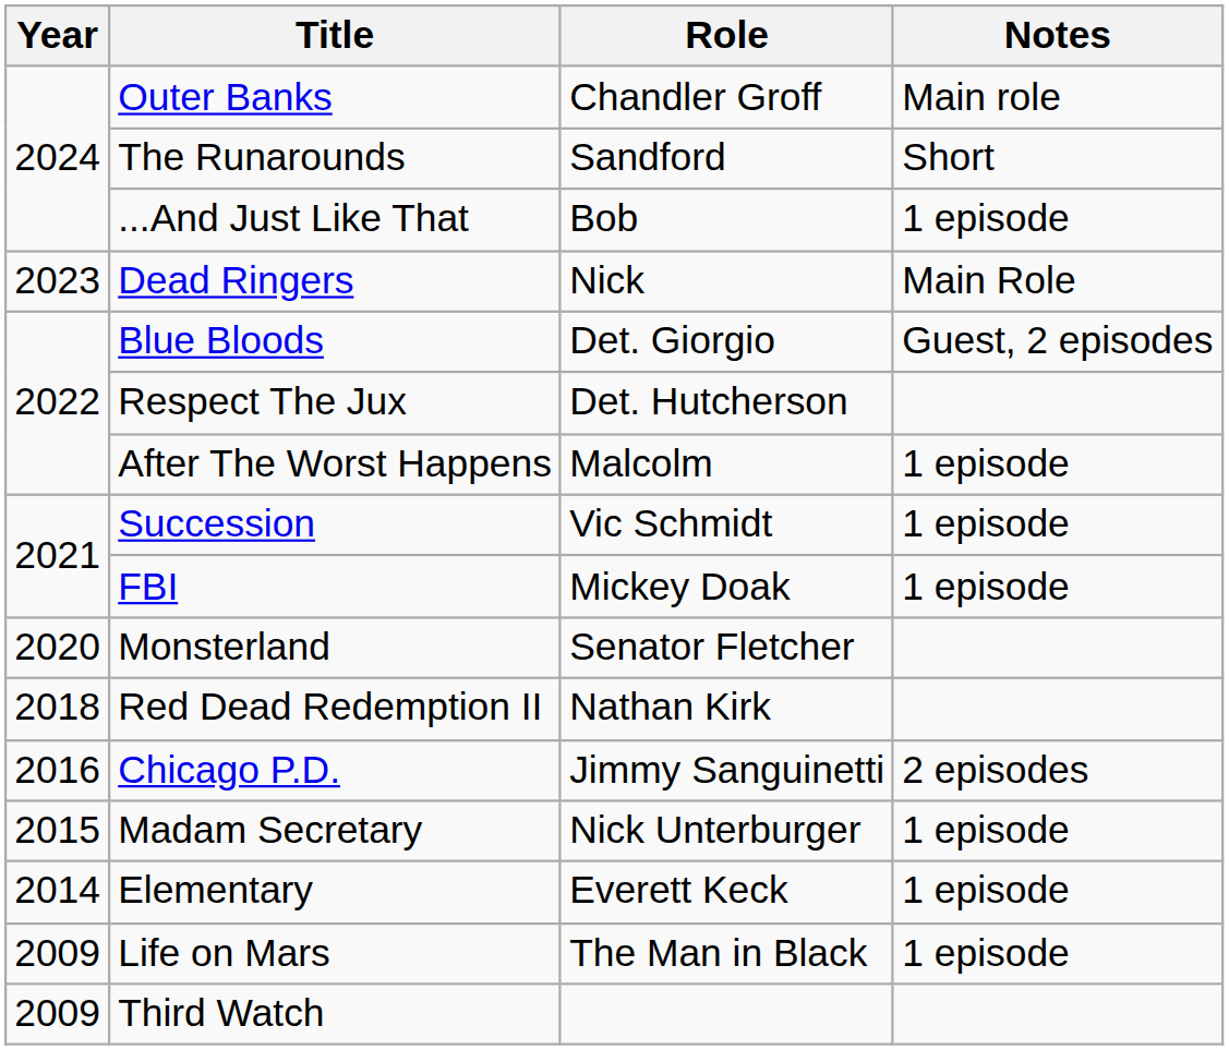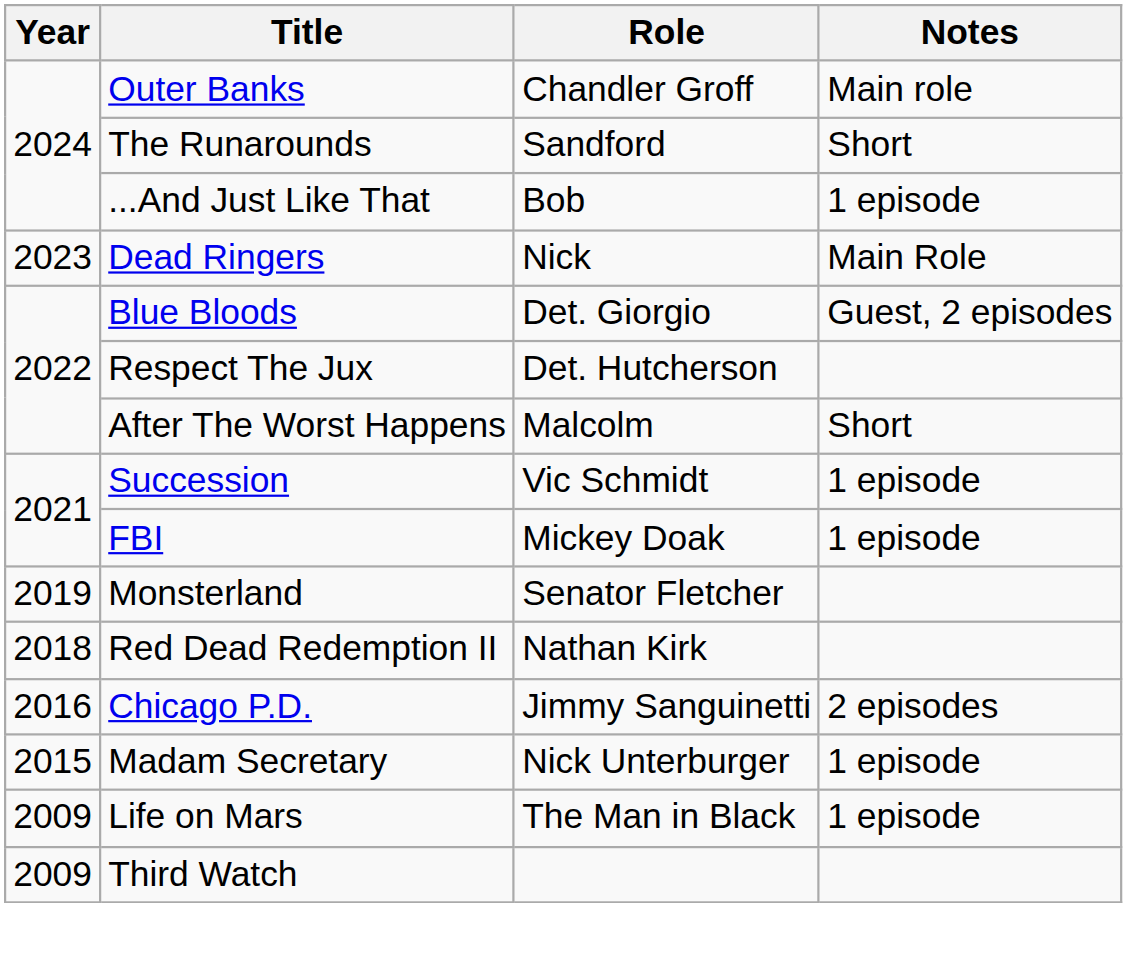 <table class="wikitable sortable">
 <tr>
 <th>Year</th>
 <th>Title</th>
 <th>Role</th>
 <th>Notes</th>
 </tr>
 <tr>
 <td rowspan="3">2024</td>
 <td><a href='#'>Outer Banks</a></td>
 <td>Chandler Groff</td>
 <td>Main role</td>
 </tr>
 <tr>
 <td>The Runarounds</td>
 <td>Sandford</td>
 <td>Short</td>
 </tr>
 <tr>
 <td>...And Just Like That</td>
 <td>Bob</td>
 <td>1 episode</td>
 </tr>
 <tr>
 <td>2023</td>
 <td><a href='#'>Dead Ringers</a></td>
 <td>Nick</td>
 <td>Main Role</td>
 </tr>
 <tr>
 <td rowspan="3">2022</td>
 <td><a href='#'>Blue Bloods</a></td>
 <td>Det. Giorgio</td>
 <td>Guest, 2 episodes</td>
 </tr>
 <tr>
 <td>Respect The Jux</td>
 <td>Det. Hutcherson</td>
 <td></td>
 </tr>
 <tr>
 <td>After The Worst Happens</td>
 <td>Malcolm</td>
-<td>1 episode</td>
+<td>Short</td>
 </tr>
 <tr>
 <td rowspan="2">2021</td>
 <td><a href='#'>Succession</a></td>
 <td>Vic Schmidt</td>
 <td>1 episode</td>
 </tr>
 <tr>
 <td><a href='#'>FBI</a></td>
 <td>Mickey Doak</td>
 <td>1 episode</td>
 </tr>
 <tr>
-<td>2020</td>
+<td>2019</td>
 <td>Monsterland</td>
 <td>Senator Fletcher</td>
 <td></td>
 </tr>
 <tr>
 <td>2018</td>
 <td>Red Dead Redemption II</td>
 <td>Nathan Kirk</td>
 <td></td>
 </tr>
 <tr>
 <td>2016</td>
 <td><a href='#'>Chicago P.D.</a></td>
 <td>Jimmy Sanguinetti</td>
 <td>2 episodes</td>
 </tr>
 <tr>
 <td>2015</td>
 <td>Madam Secretary</td>
 <td>Nick Unterburger</td>
 <td>1 episode</td>
 </tr>
 <tr>
-<td>2014</td>
-<td>Elementary</td>
-<td>Everett Keck</td>
-<td>1 episode</td>
-</tr>
-<tr>
 <td>2009</td>
 <td>Life on Mars</td>
 <td>The Man in Black</td>
 <td>1 episode</td>
 </tr>
 <tr>
 <td>2009</td>
 <td>Third Watch</td>
 <td></td>
 <td></td>
 </tr>
 </table>
